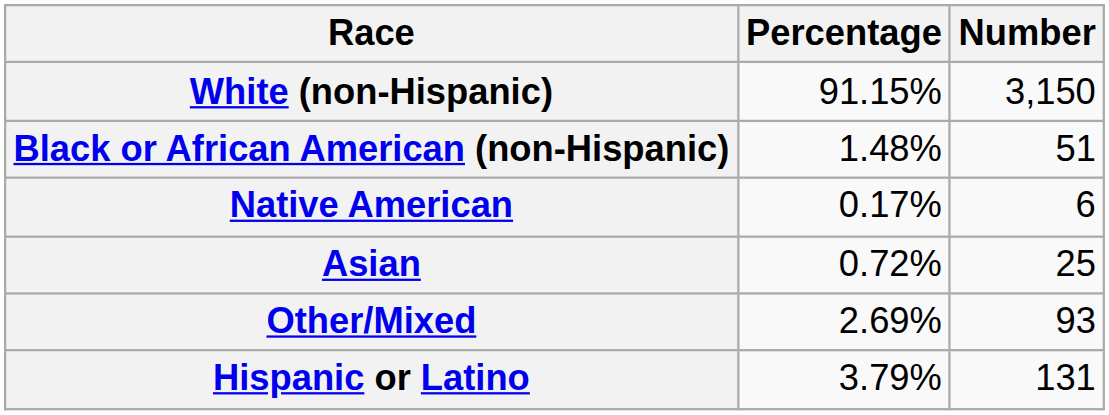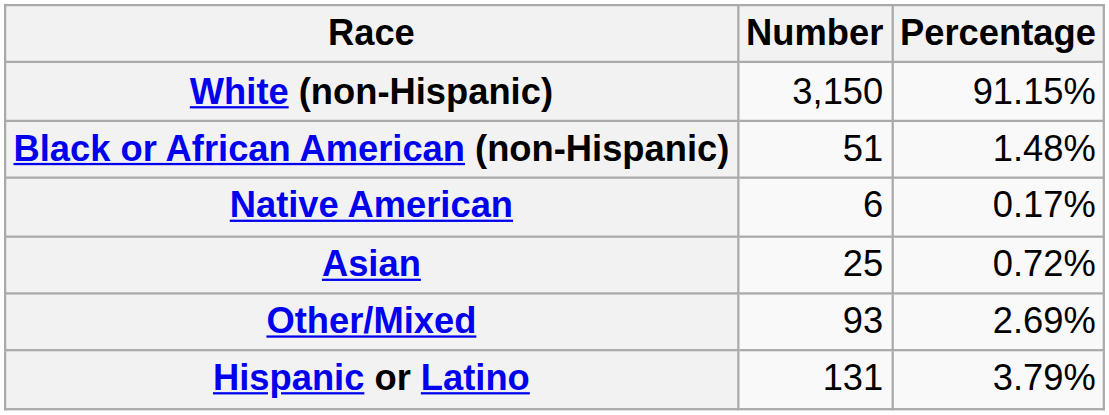 <table class="wikitable" style="text-align:right">
 <tr>
 <th scope="col">Race</th>
+<th scope="col">Number</th>
 <th scope="col">Percentage</th>
-<th scope="col">Number</th>
 </tr>
 <tr>
 <th scope="row"><a href='#'>White</a> (non-Hispanic)</th>
+<td>3,150</td>
 <td>91.15%</td>
-<td>3,150</td>
 </tr>
 <tr>
 <th scope="row"><a href='#'>Black or African American</a> (non-Hispanic)</th>
+<td>51</td>
 <td>1.48%</td>
-<td>51</td>
 </tr>
 <tr>
 <th scope="row"><a href='#'>Native American</a></th>
+<td>6</td>
 <td>0.17%</td>
-<td>6</td>
 </tr>
 <tr>
 <th scope="row"><a href='#'>Asian</a></th>
+<td>25</td>
 <td>0.72%</td>
-<td>25</td>
 </tr>
 <tr>
 <th scope="row"><a href='#'>Other/Mixed</a></th>
+<td>93</td>
 <td>2.69%</td>
-<td>93</td>
 </tr>
 <tr>
 <th scope="row"><a href='#'>Hispanic</a> or <a href='#'>Latino</a></th>
+<td>131</td>
 <td>3.79%</td>
-<td>131</td>
 </tr>
 </table>
